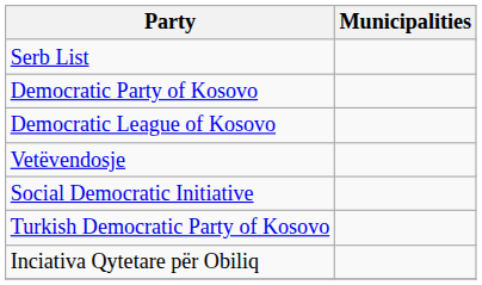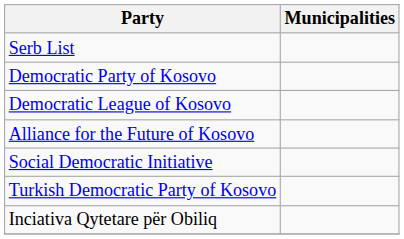 <table class="wikitable sortable centre">
 <tr>
 <th>Party</th>
 <th>Municipalities</th>
 </tr>
 <tr>
 <td><a href='#'>Serb List</a></td>
 <td></td>
 </tr>
 <tr>
 <td><a href='#'>Democratic Party of Kosovo</a></td>
 <td></td>
 </tr>
 <tr>
 <td><a href='#'>Democratic League of Kosovo</a></td>
 <td></td>
 </tr>
 <tr>
-<td><a href='#'>Vetëvendosje</a></td>
+<td><a href='#'>Alliance for the Future of Kosovo</a></td>
 <td></td>
 </tr>
 <tr>
 <td><a href='#'>Social Democratic Initiative</a></td>
 <td></td>
 </tr>
 <tr>
 <td><a href='#'>Turkish Democratic Party of Kosovo</a></td>
 <td></td>
 </tr>
 <tr>
 <td>Inciativa Qytetare për Obiliq</td>
 <td></td>
 </tr>
 <tr>
 </tr>
 </table>
